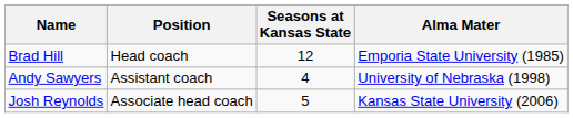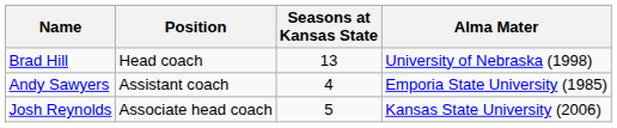 <table class="wikitable" border="1" style="font-size:90%;">
 <tr>
 <th>Name</th>
 <th>Position</th>
 <th>Seasons at<br>Kansas State</th>
 <th>Alma Mater</th>
 </tr>
 <tr>
 <td><a href='#'>Brad Hill</a></td>
 <td>Head coach</td>
-<td align=center>12</td>
-<td><a href='#'>Emporia State University</a> (1985)</td>
+<td align=center>13</td>
+<td><a href='#'>University of Nebraska</a> (1998)</td>
 </tr>
 <tr>
 <td><a href='#'>Andy Sawyers</a></td>
 <td>Assistant coach</td>
 <td align=center>4</td>
-<td><a href='#'>University of Nebraska</a> (1998)</td>
+<td><a href='#'>Emporia State University</a> (1985)</td>
 </tr>
 <tr>
 <td><a href='#'>Josh Reynolds</a></td>
 <td>Associate head coach</td>
 <td align=center>5</td>
 <td><a href='#'>Kansas State University</a> (2006)</td>
 </tr>
 </table>
